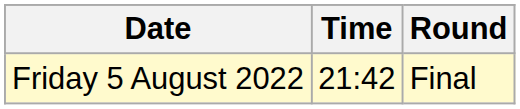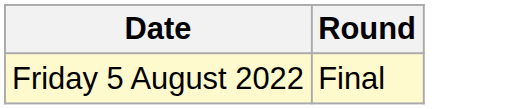 <table class="wikitable">
 <tr>
 <th>Date</th>
-<th>Time</th>
 <th>Round</th>
 </tr>
 <tr>
 <td style=background:lemonchiffon>Friday  5 August 2022</td>
-<td style=background:lemonchiffon>21:42</td>
 <td style=background:lemonchiffon>Final</td>
 </tr>
 </table>
